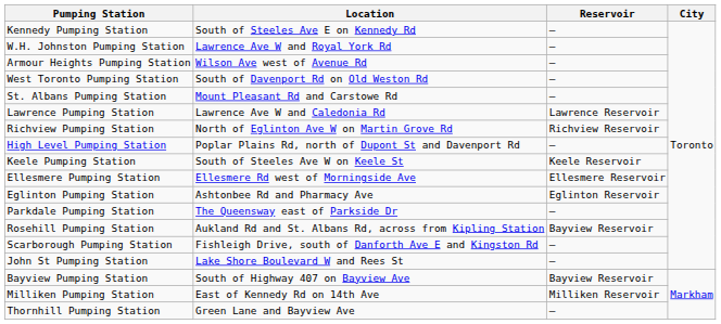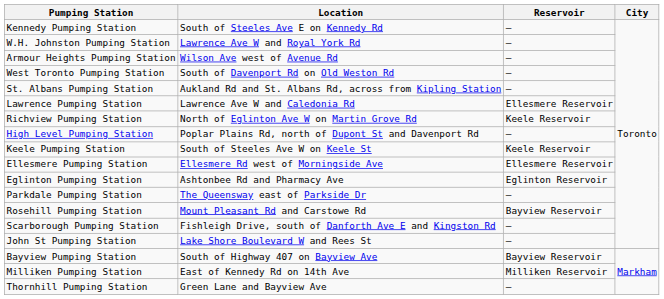 <table class="wikitable">
 <tr>
 <th>Pumping Station</th>
 <th>Location</th>
 <th>Reservoir</th>
 <th>City</th>
 </tr>
 <tr>
 <td>Kennedy Pumping Station</td>
 <td>South of <a href='#'>Steeles Ave</a> E on <a href='#'>Kennedy Rd</a></td>
 <td>—</td>
 <td rowspan="15">Toronto</td>
 </tr>
 <tr>
 <td>W.H. Johnston Pumping Station</td>
 <td><a href='#'>Lawrence Ave W</a> and <a href='#'>Royal York Rd</a></td>
 <td>—</td>
 </tr>
 <tr>
 <td>Armour Heights Pumping Station</td>
 <td><a href='#'>Wilson Ave</a> west of <a href='#'>Avenue Rd</a></td>
 <td>—</td>
 </tr>
 <tr>
 <td>West Toronto Pumping Station</td>
 <td>South of <a href='#'>Davenport Rd</a> on <a href='#'>Old Weston Rd</a></td>
 <td>—</td>
 </tr>
 <tr>
 <td>St. Albans Pumping Station</td>
-<td><a href='#'>Mount Pleasant Rd</a> and Carstowe Rd</td>
+<td>Aukland Rd and St. Albans Rd, across from <a href='#'>Kipling Station</a></td>
 <td>—</td>
 </tr>
 <tr>
 <td>Lawrence Pumping Station</td>
 <td>Lawrence Ave W and <a href='#'>Caledonia Rd</a></td>
-<td>Lawrence Reservoir</td>
+<td>Ellesmere Reservoir</td>
 </tr>
 <tr>
 <td>Richview Pumping Station</td>
 <td>North of <a href='#'>Eglinton Ave W</a> on <a href='#'>Martin Grove Rd</a></td>
-<td>Richview Reservoir</td>
+<td>Keele Reservoir</td>
 </tr>
 <tr>
 <td><a href='#'>High Level Pumping Station</a></td>
 <td>Poplar Plains Rd, north of <a href='#'>Dupont St</a> and Davenport Rd</td>
 <td>—</td>
 </tr>
 <tr>
 <td>Keele Pumping Station</td>
 <td>South of Steeles Ave W on <a href='#'>Keele St</a></td>
 <td>Keele Reservoir</td>
 </tr>
 <tr>
 <td>Ellesmere Pumping Station</td>
 <td><a href='#'>Ellesmere Rd</a> west of <a href='#'>Morningside Ave</a></td>
 <td>Ellesmere Reservoir</td>
 </tr>
 <tr>
 <td>Eglinton Pumping Station</td>
 <td>Ashtonbee Rd and Pharmacy Ave</td>
 <td>Eglinton Reservoir</td>
 </tr>
 <tr>
 <td>Parkdale Pumping Station</td>
 <td><a href='#'>The Queensway</a> east of <a href='#'>Parkside Dr</a></td>
 <td>—</td>
 </tr>
 <tr>
 <td>Rosehill Pumping Station</td>
-<td>Aukland Rd and St. Albans Rd, across from <a href='#'>Kipling Station</a></td>
+<td><a href='#'>Mount Pleasant Rd</a> and Carstowe Rd</td>
 <td>Bayview Reservoir</td>
 </tr>
 <tr>
 <td>Scarborough Pumping Station</td>
 <td>Fishleigh Drive, south of <a href='#'>Danforth Ave E</a> and <a href='#'>Kingston Rd</a></td>
 <td>—</td>
 </tr>
 <tr>
 <td>John St Pumping Station</td>
 <td><a href='#'>Lake Shore Boulevard W</a> and Rees St</td>
 <td>—</td>
 </tr>
 <tr>
 <td>Bayview Pumping Station</td>
 <td>South of Highway 407 on <a href='#'>Bayview Ave</a></td>
 <td>Bayview Reservoir</td>
 <td rowspan="3"><a href='#'>Markham</a></td>
 </tr>
 <tr>
 <td>Milliken Pumping Station</td>
 <td>East of Kennedy Rd on 14th Ave</td>
 <td>Milliken Reservoir</td>
 </tr>
 <tr>
 <td>Thornhill Pumping Station</td>
 <td>Green Lane and Bayview Ave</td>
 <td>—</td>
 </tr>
 </table>
